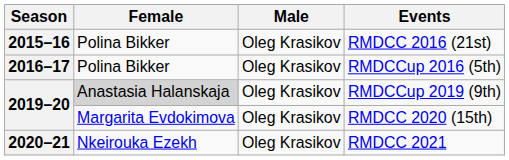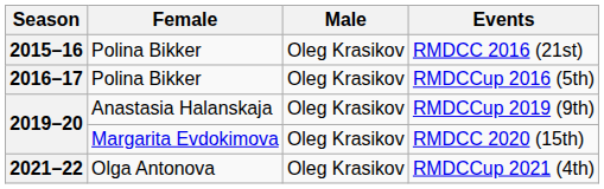 <table class="wikitable">
 <tr>
 <th scope="col">Season</th>
 <th scope="col">Female</th>
 <th scope="col">Male</th>
 <th scope="col">Events</th>
 </tr>
 <tr>
 <th scope="row">2015–16</th>
 <td>Polina Bikker</td>
 <td>Oleg Krasikov</td>
 <td><a href='#'>RMDCC 2016</a> (21st)</td>
 </tr>
 <tr>
 <th scope="row">2016–17</th>
 <td>Polina Bikker</td>
 <td>Oleg Krasikov</td>
 <td><a href='#'>RMDCCup 2016</a> (5th)</td>
 </tr>
 <tr>
 <th scope="row" rowspan=2>2019–20</th>
-<td style="background: lightgrey;">Anastasia Halanskaja</td>
+<td>Anastasia Halanskaja</td>
 <td>Oleg Krasikov</td>
 <td><a href='#'>RMDCCup 2019</a> (9th)</td>
 </tr>
 <tr>
 <td><a href='#'>Margarita Evdokimova</a></td>
 <td>Oleg Krasikov</td>
 <td><a href='#'>RMDCC 2020</a> (15th)</td>
 </tr>
 <tr>
-<th scope="row">2020–21</th>
-<td><a href='#'>Nkeirouka Ezekh</a></td>
+<th scope="row">2021–22</th>
+<td>Olga Antonova</td>
 <td>Oleg Krasikov</td>
-<td><a href='#'>RMDCC 2021</a> </td>
+<td><a href='#'>RMDCCup 2021</a> (4th)</td>
 </tr>
 </table>
